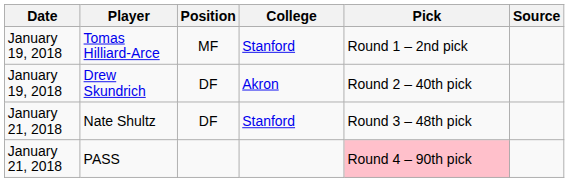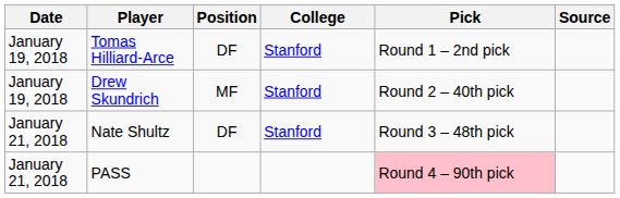 <table class="wikitable" style="text-align:left; font-size:95%;">
 <tr>
 <th style="background:; width:125px;">Date</th>
 <th style="background:; width:170px;">Player</th>
 <th style="background:; width:50px;">Position</th>
 <th style="background:; width:223px;">College</th>
 <th style="background:; width:470px;">Pick</th>
 <th style="background:; width:30px;">Source</th>
 </tr>
 <tr>
 <td>January 19, 2018</td>
 <td> <a href='#'>Tomas Hilliard-Arce</a></td>
-<td align=center>MF</td>
+<td align=center>DF</td>
 <td><a href='#'>Stanford</a></td>
 <td>Round 1 – 2nd pick</td>
 <td align=center></td>
 </tr>
 <tr>
 <td>January 19, 2018</td>
 <td> <a href='#'>Drew Skundrich</a></td>
-<td align=center>DF</td>
-<td><a href='#'>Akron</a></td>
+<td align=center>MF</td>
+<td><a href='#'>Stanford</a></td>
 <td>Round 2 – 40th pick</td>
 <td align=center></td>
 </tr>
 <tr>
 <td>January 21, 2018</td>
 <td> Nate Shultz</td>
 <td align=center>DF</td>
 <td><a href='#'>Stanford</a></td>
 <td>Round 3 – 48th pick</td>
 <td align=center></td>
 </tr>
 <tr>
 <td>January 21, 2018</td>
 <td>PASS</td>
 <td align=center></td>
 <td></td>
 <td style="background: pink;">Round 4 – 90th pick</td>
 <td align=center></td>
 </tr>
 </table>
